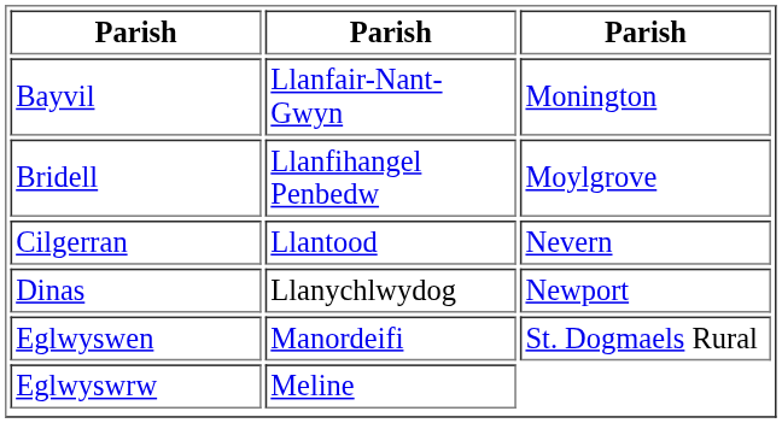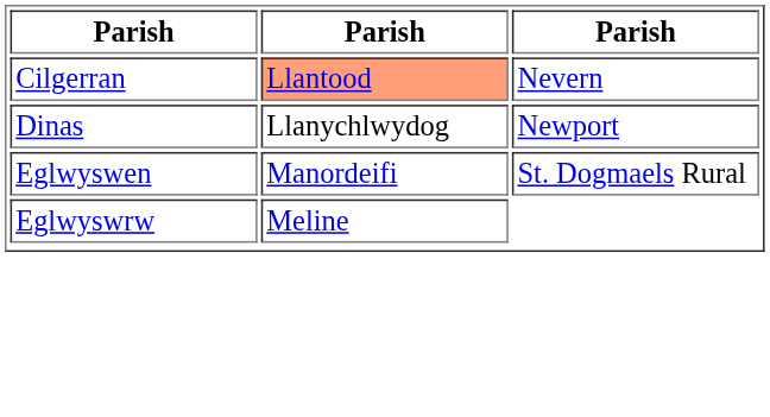 <table border="1" cellpadding="2" align="left">
 <tr>
 <th width="130">Parish</th>
 <th width="130">Parish</th>
 <th width="130">Parish</th>
 </tr>
 <tr>
-<td><a href='#'>Bayvil</a></td>
-<td><a href='#'>Llanfair-Nant-Gwyn</a></td>
-<td><a href='#'>Monington</a></td>
-</tr>
-<tr>
-<td><a href='#'>Bridell</a></td>
-<td><a href='#'>Llanfihangel Penbedw</a></td>
-<td><a href='#'>Moylgrove</a></td>
-</tr>
-<tr>
 <td><a href='#'>Cilgerran</a></td>
-<td><a href='#'>Llantood</a></td>
+<td style="background: lightsalmon;"><a href='#'>Llantood</a></td>
 <td><a href='#'>Nevern</a></td>
 </tr>
 <tr>
 <td><a href='#'>Dinas</a></td>
 <td>Llanychlwydog</td>
 <td><a href='#'>Newport</a></td>
 </tr>
 <tr>
 <td><a href='#'>Eglwyswen</a></td>
 <td><a href='#'>Manordeifi</a></td>
 <td><a href='#'>St. Dogmaels</a> Rural</td>
 </tr>
 <tr>
 <td><a href='#'>Eglwyswrw</a></td>
 <td><a href='#'>Meline</a></td>
 </tr>
 <tr>
 </tr>
 </table>
